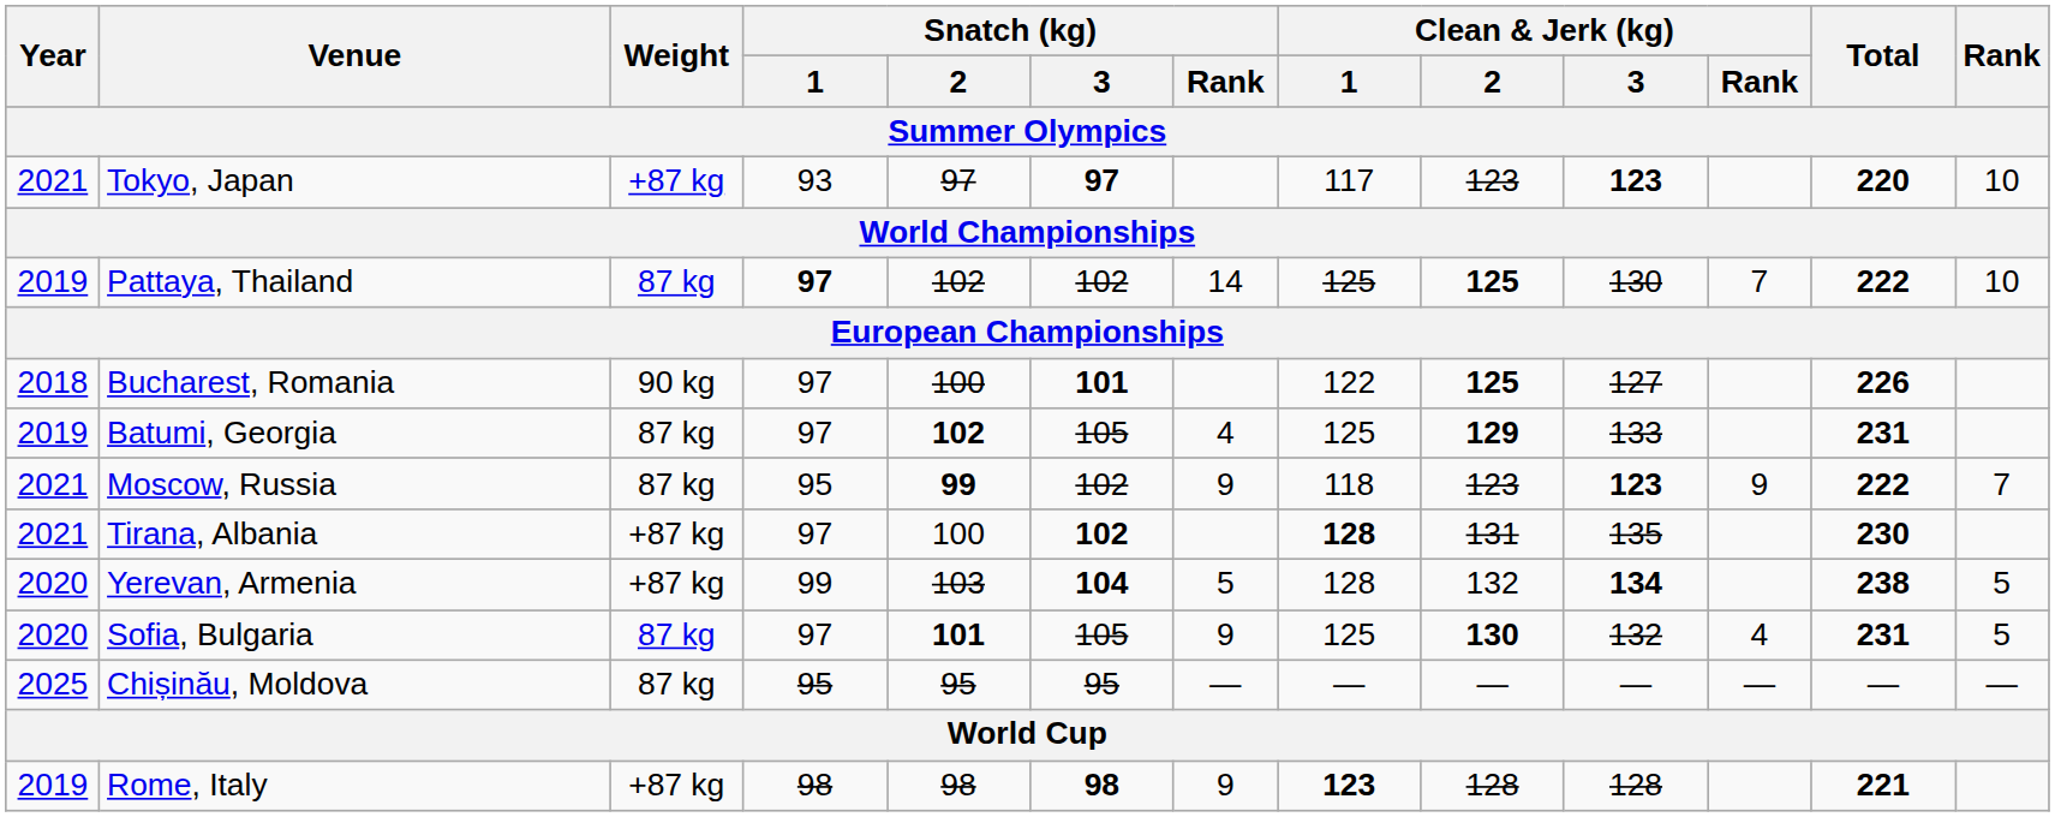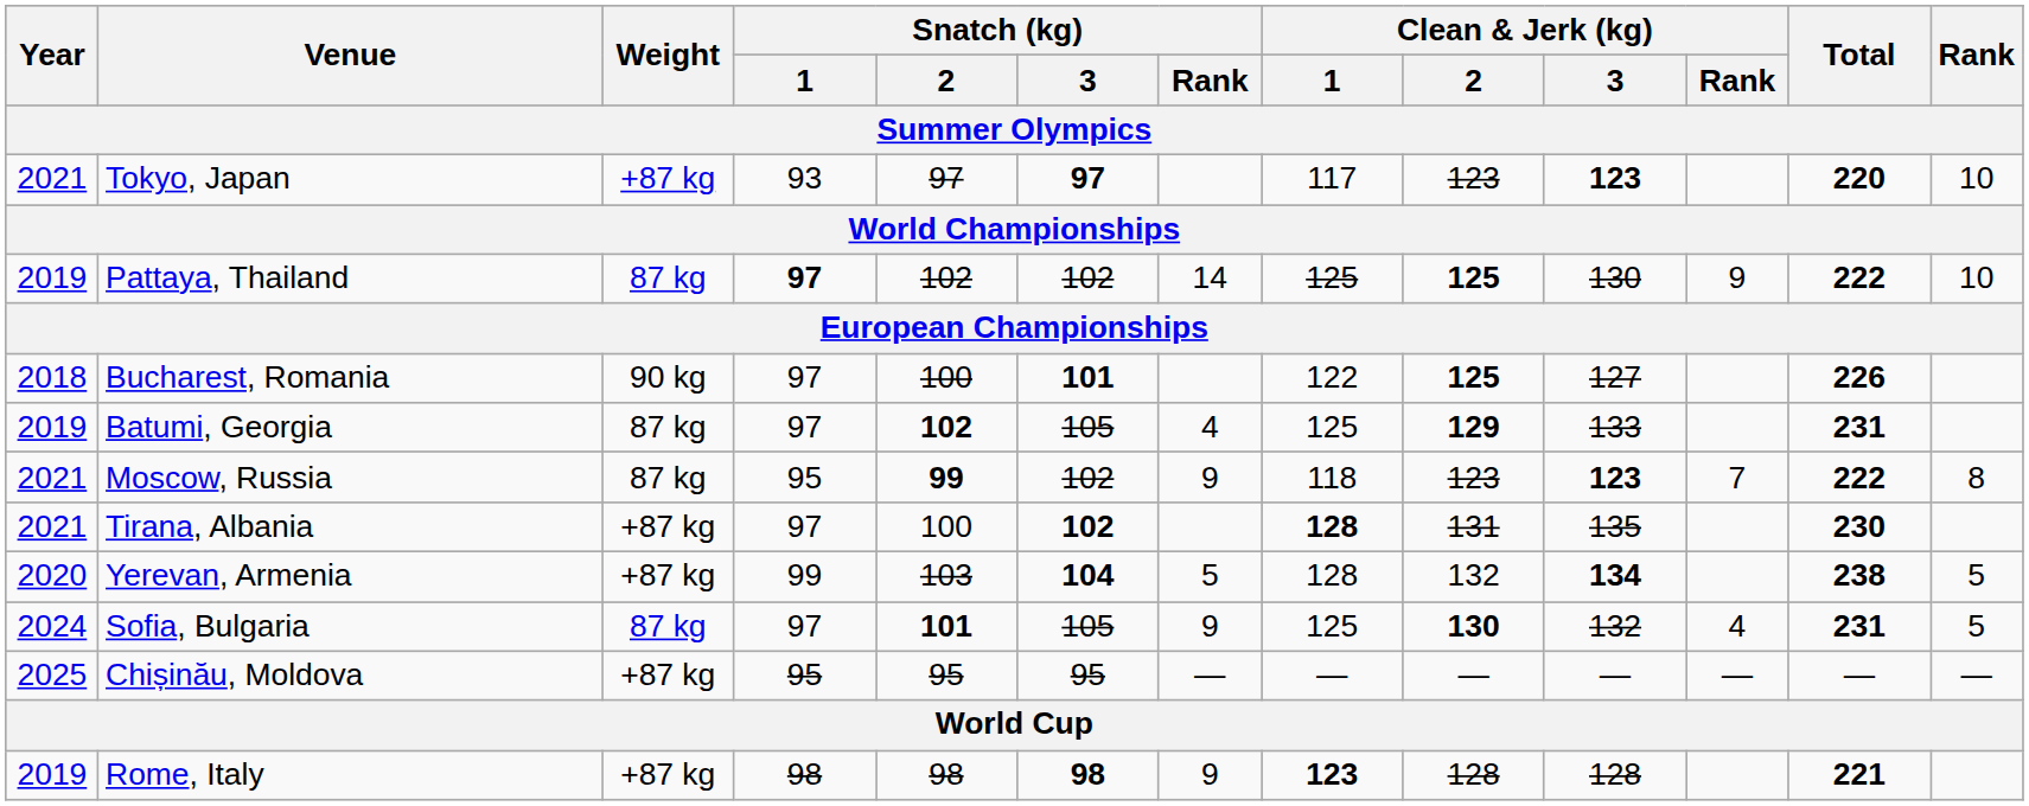 <table class = "wikitable" style="text-align:center;">
 <tr>
 <th rowspan=2 width=40>Year</th>
 <th rowspan=2 width=250>Venue</th>
 <th rowspan=2 width=60>Weight</th>
 <th colspan=4>Snatch (kg)</th>
 <th colspan=4>Clean & Jerk (kg)</th>
 <th rowspan=2 width=65>Total</th>
 <th rowspan=2 width=40>Rank</th>
 </tr>
 <tr>
 <th width=65>1</th>
 <th width=65>2</th>
 <th width=65>3</th>
 <th width=45>Rank</th>
 <th width=65>1</th>
 <th width=65>2</th>
 <th width=65>3</th>
 <th width=45>Rank</th>
 </tr>
 <tr>
 <th colspan=13><a href='#'>Summer Olympics</a></th>
 </tr>
 <tr>
 <td><a href='#'>2021</a></td>
 <td align=left><a href='#'>Tokyo</a>, Japan</td>
 <td><a href='#'>+87 kg</a></td>
 <td>93</td>
 <td><s>97</s></td>
 <td><strong>97</strong></td>
 <td></td>
 <td>117</td>
 <td><s>123</s></td>
 <td><strong>123</strong></td>
 <td></td>
 <td><strong>220</strong></td>
 <td>10</td>
 </tr>
 <tr>
 <th colspan=13><a href='#'>World Championships</a></th>
 </tr>
 <tr>
 <td><a href='#'>2019</a></td>
 <td align=left><a href='#'>Pattaya</a>, Thailand</td>
 <td><a href='#'>87 kg</a></td>
 <td><strong>97</strong></td>
 <td><s>102</s></td>
 <td><s>102</s></td>
 <td>14</td>
 <td><s>125</s></td>
 <td><strong>125</strong></td>
 <td><s>130</s></td>
-<td>7</td>
+<td>9</td>
 <td><strong>222</strong></td>
 <td>10</td>
 </tr>
 <tr>
 <th colspan=13><a href='#'>European Championships</a></th>
 </tr>
 <tr>
 <td><a href='#'>2018</a></td>
 <td align=left><a href='#'>Bucharest</a>, Romania</td>
 <td>90 kg</td>
 <td>97</td>
 <td><s>100</s></td>
 <td><strong>101</strong></td>
 <td></td>
 <td>122</td>
 <td><strong>125</strong></td>
 <td><s>127</s></td>
 <td></td>
 <td><strong>226</strong></td>
 <td></td>
 </tr>
 <tr>
 <td><a href='#'>2019</a></td>
 <td align=left><a href='#'>Batumi</a>, Georgia</td>
 <td>87 kg</td>
 <td>97</td>
 <td><strong>102</strong></td>
 <td><s>105</s></td>
 <td>4</td>
 <td>125</td>
 <td><strong>129</strong></td>
 <td><s>133</s></td>
 <td></td>
 <td><strong>231</strong></td>
 <td></td>
 </tr>
 <tr>
 <td><a href='#'>2021</a></td>
 <td align=left><a href='#'>Moscow</a>, Russia</td>
 <td>87 kg</td>
 <td>95</td>
 <td><strong>99</strong></td>
 <td><s>102</s></td>
 <td>9</td>
 <td>118</td>
 <td><s>123</s></td>
 <td><strong>123</strong></td>
-<td>9</td>
+<td>7</td>
 <td><strong>222</strong></td>
-<td>7</td>
+<td>8</td>
 </tr>
 <tr>
 <td><a href='#'>2021</a></td>
 <td align=left><a href='#'>Tirana</a>, Albania</td>
 <td>+87 kg</td>
 <td>97</td>
 <td>100</td>
 <td><strong>102</strong></td>
 <td></td>
 <td><strong>128</strong></td>
 <td><s>131</s></td>
 <td><s>135</s></td>
 <td></td>
 <td><strong>230</strong></td>
 <td></td>
 </tr>
 <tr>
 <td><a href='#'>2020</a></td>
 <td align=left><a href='#'>Yerevan</a>, Armenia</td>
 <td>+87 kg</td>
 <td>99</td>
 <td><s>103</s></td>
 <td><strong>104</strong></td>
 <td>5</td>
 <td>128</td>
 <td>132</td>
 <td><strong>134</strong></td>
 <td></td>
 <td><strong>238</strong></td>
 <td>5</td>
 </tr>
 <tr>
-<td><a href='#'>2020</a></td>
+<td><a href='#'>2024</a></td>
 <td align=left><a href='#'>Sofia</a>, Bulgaria</td>
 <td><a href='#'>87 kg</a></td>
 <td>97</td>
 <td><strong>101</strong></td>
 <td><s>105</s></td>
 <td>9</td>
 <td>125</td>
 <td><strong>130</strong></td>
 <td><s>132</s></td>
 <td>4</td>
 <td><strong>231</strong></td>
 <td>5</td>
 </tr>
 <tr>
 <td><a href='#'>2025</a></td>
 <td align=left><a href='#'>Chișinău</a>, Moldova</td>
-<td>87 kg</td>
+<td>+87 kg</td>
 <td><s>95</s></td>
 <td><s>95</s></td>
 <td><s>95</s></td>
 <td>—</td>
 <td>—</td>
 <td>—</td>
 <td>—</td>
 <td>—</td>
 <td>—</td>
 <td>—</td>
 </tr>
 <tr>
 <th colspan=13>World Cup</th>
 </tr>
 <tr>
 <td><a href='#'>2019</a></td>
 <td align=left><a href='#'>Rome</a>, Italy</td>
 <td>+87 kg</td>
 <td><s>98</s></td>
 <td><s>98</s></td>
 <td><strong>98</strong></td>
 <td>9</td>
 <td><strong>123</strong></td>
 <td><s>128</s></td>
 <td><s>128</s></td>
 <td></td>
 <td><strong>221</strong></td>
 <td></td>
 </tr>
 </table>
